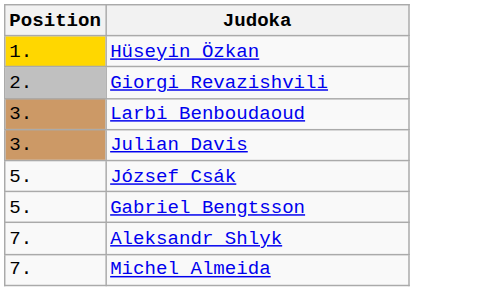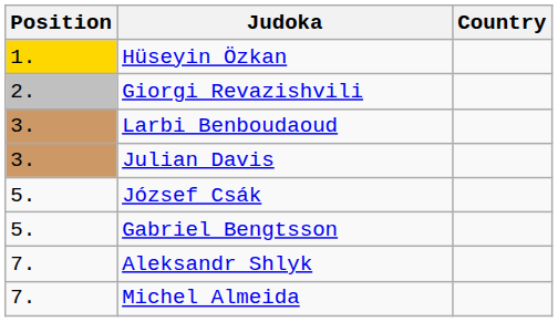 <table class=wikitable>
 <tr>
 <th width=10>Position</th>
 <th width=200>Judoka</th>
+<th width=10>Country</th>
 </tr>
 <tr>
 <td bgcolor=gold>1.</td>
 <td><a href='#'>Hüseyin Özkan</a></td>
+<td></td>
 </tr>
 <tr>
 <td bgcolor="silver">2.</td>
 <td><a href='#'>Giorgi Revazishvili</a></td>
+<td></td>
 </tr>
 <tr>
 <td bgcolor="CC9966">3.</td>
 <td><a href='#'>Larbi Benboudaoud</a></td>
+<td></td>
 </tr>
 <tr>
 <td bgcolor=CC9966>3.</td>
 <td><a href='#'>Julian Davis</a></td>
+<td></td>
 </tr>
 <tr>
 <td>5.</td>
 <td><a href='#'>József Csák</a></td>
+<td></td>
 </tr>
 <tr>
 <td>5.</td>
 <td><a href='#'>Gabriel Bengtsson</a></td>
+<td></td>
 </tr>
 <tr>
 <td>7.</td>
 <td><a href='#'>Aleksandr Shlyk</a></td>
+<td></td>
 </tr>
 <tr>
 <td>7.</td>
 <td><a href='#'>Michel Almeida</a></td>
+<td></td>
 </tr>
 </table>
